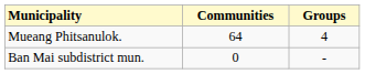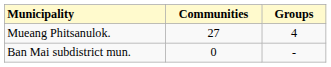 <table class="wikitable" style="width:48%;">
 <tr>
 <th scope="col" style= "width:50%; background: #fffacd; text-align:left;"><strong>Municipality</strong></th>
 <th scope="col" style= "width:30%; background: #fffacd; text-align:center;"><strong>Communities</strong></th>
 <td scope="col" style= "width=20%; background: #fffacd; text-align:center;"><strong>Groups</strong></td>
 </tr>
 <tr>
 <td scope="row">Mueang Phitsanulok.</td>
-<td style="text-align:center;">64</td>
+<td style="text-align:center;">27</td>
 <td style="text-align:center;">4</td>
 </tr>
 <tr>
 <td scope="row">Ban Mai subdistrict mun.</td>
 <td style="text-align:center;">0</td>
 <td style="text-align:center;">-</td>
 </tr>
 </table>
